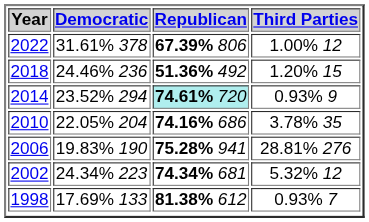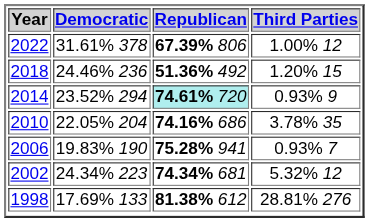 <table border = "2">
 <tr style="background:lightgrey;">
 <th>Year</th>
 <th><a href='#'>Democratic</a></th>
 <th><a href='#'>Republican</a></th>
 <th><a href='#'>Third Parties</a></th>
 </tr>
 <tr>
 <td align="center" ><a href='#'>2022</a></td>
 <td align="center" >31.61% <em>378</em></td>
 <td align="center" ><strong>67.39%</strong> <em>806</em></td>
 <td align="center" >1.00% <em>12</em></td>
 </tr>
 <tr>
 <td align="center" ><a href='#'>2018</a></td>
 <td align="center" >24.46% <em>236</em></td>
 <td align="center" ><strong>51.36%</strong> <em>492</em></td>
 <td align="center" >1.20% <em>15</em></td>
 </tr>
 <tr>
 <td align="center" ><a href='#'>2014</a></td>
 <td align="center" >23.52% <em>294</em></td>
 <td align="center"  style="background: paleturquoise;"><strong>74.61%</strong> <em>720</em></td>
 <td align="center" >0.93% <em>9</em></td>
 </tr>
 <tr>
 <td align="center" ><a href='#'>2010</a></td>
 <td align="center" >22.05% <em>204</em></td>
 <td align="center" ><strong>74.16%</strong> <em>686</em></td>
 <td align="center" >3.78% <em>35</em></td>
 </tr>
 <tr>
 <td align="center" ><a href='#'>2006</a></td>
 <td align="center" >19.83% <em>190</em></td>
 <td align="center" ><strong>75.28%</strong> <em>941</em></td>
-<td align="center" >28.81% <em>276</em></td>
+<td align="center" >0.93% <em>7</em></td>
 </tr>
 <tr>
 <td align="center" ><a href='#'>2002</a></td>
 <td align="center" >24.34% <em>223</em></td>
 <td align="center" ><strong>74.34%</strong> <em>681</em></td>
 <td align="center" >5.32% <em>12</em></td>
 </tr>
 <tr>
 <td align="center" ><a href='#'>1998</a></td>
 <td align="center" >17.69% <em>133</em></td>
 <td align="center" ><strong>81.38%</strong> <em>612</em></td>
-<td align="center" >0.93% <em>7</em></td>
+<td align="center" >28.81% <em>276</em></td>
 </tr>
 <tr>
 </tr>
 </table>
